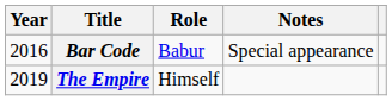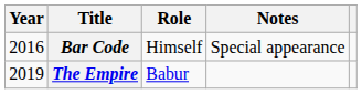 <table class="wikitable sortable plainrowheaders">
 <tr>
 <th>Year</th>
 <th>Title</th>
 <th>Role</th>
 <th class="unsortable">Notes</th>
 <th class="unsortable"></th>
 </tr>
 <tr>
 <td>2016</td>
 <th scope="row"><em>Bar Code</em></th>
-<td><a href='#'>Babur</a></td>
+<td>Himself</td>
 <td>Special appearance</td>
 <td></td>
 </tr>
 <tr>
 <td>2019</td>
 <th scope="row"><em><a href='#'>The Empire</a></em></th>
-<td>Himself</td>
+<td><a href='#'>Babur</a></td>
 <td></td>
 <td></td>
 </tr>
 </table>
